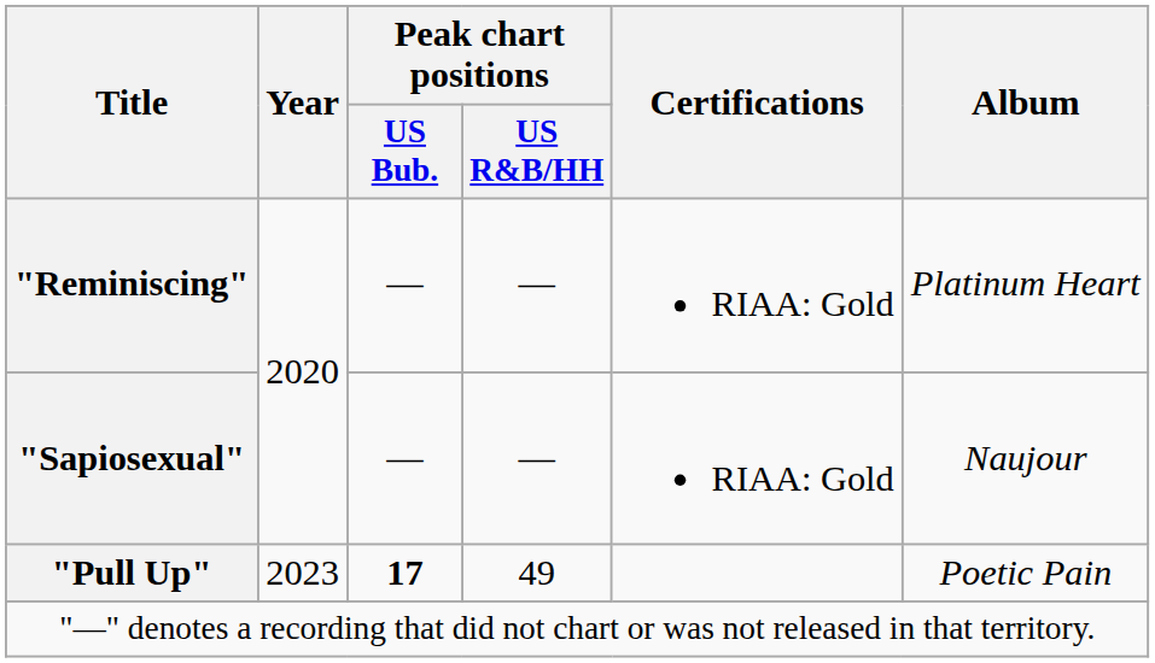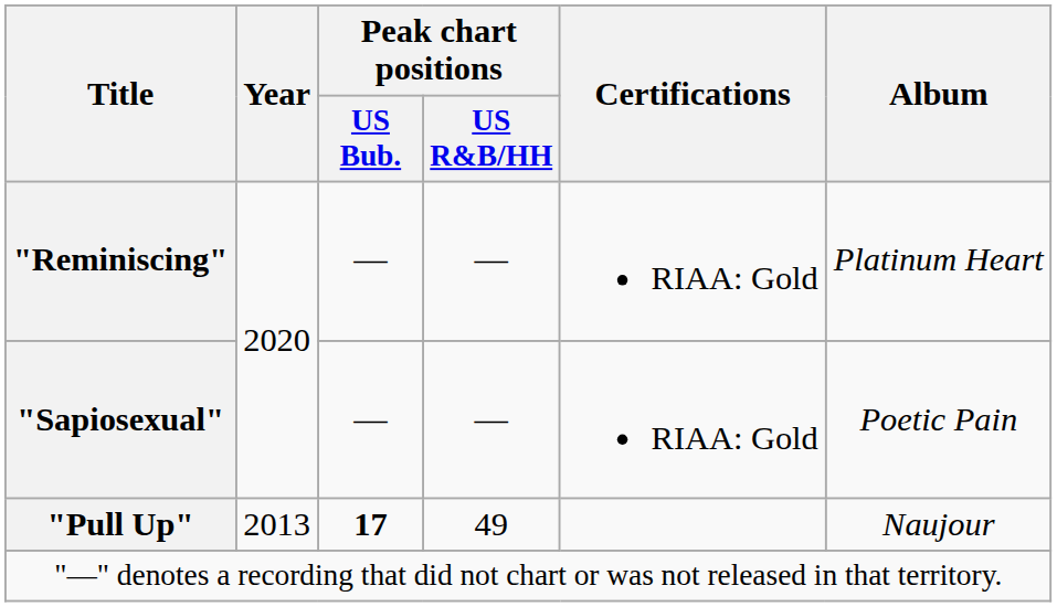 <table class="wikitable plainrowheaders" style="text-align:center;">
 <tr>
 <th rowspan="2">Title</th>
 <th rowspan="2">Year</th>
 <th colspan="2">Peak chart positions</th>
 <th rowspan="2">Certifications</th>
 <th rowspan="2">Album</th>
 </tr>
 <tr>
 <th scope="col" style="width:3em;font-size:90%;"><a href='#'>US<br>Bub.</a><br></th>
 <th scope="col" style="width:3em;font-size:90%;"><a href='#'>US<br>R&B/HH</a><br></th>
 </tr>
 <tr>
 <th scope="row">"Reminiscing"</th>
 <td rowspan="2">2020</td>
 <td>—</td>
 <td>—</td>
 <td><br><ul><li>RIAA: Gold</li></ul></td>
 <td><em>Platinum Heart</em></td>
 </tr>
 <tr>
 <th scope="row">"Sapiosexual"</th>
 <td>—</td>
 <td>—</td>
 <td><br><ul><li>RIAA: Gold</li></ul></td>
-<td><em>Naujour</em></td>
+<td><em>Poetic Pain</em></td>
 </tr>
 <tr>
 <th scope="row">"Pull Up"<br></th>
-<td>2023</td>
+<td>2013</td>
 <td><strong>17</strong></td>
 <td>49</td>
 <td></td>
-<td><em>Poetic Pain</em></td>
+<td><em>Naujour</em></td>
 </tr>
 <tr>
 <td colspan="6" style="font-size:90%">"—" denotes a recording that did not chart or was not released in that territory.</td>
 </tr>
 </table>
